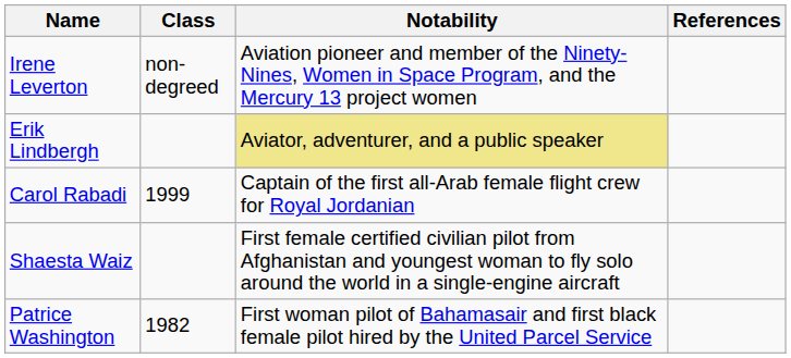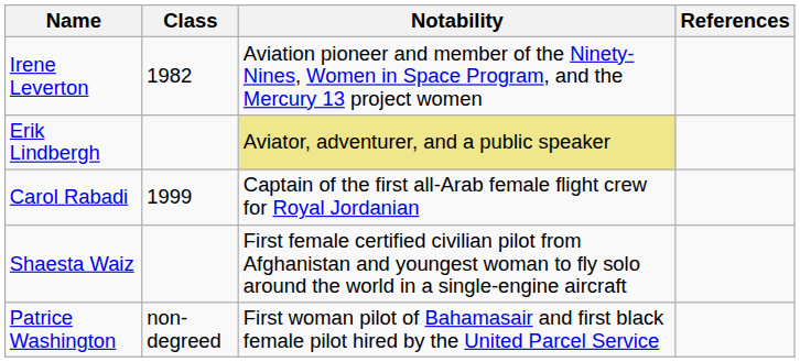 <table class="wikitable sortable" style="width:100%;">
 <tr>
 <th>Name</th>
 <th>Class</th>
 <th>Notability</th>
 <th>References</th>
 </tr>
 <tr>
 <td><a href='#'>Irene Leverton</a></td>
-<td>non-degreed</td>
+<td>1982</td>
 <td>Aviation pioneer and member of the <a href='#'>Ninety-Nines</a>, <a href='#'>Women in Space Program</a>, and the <a href='#'>Mercury 13</a> project women</td>
 <td></td>
 </tr>
 <tr>
 <td><a href='#'>Erik Lindbergh</a></td>
 <td></td>
 <td style="background: khaki;">Aviator, adventurer, and a public speaker</td>
 <td></td>
 </tr>
 <tr>
 <td><a href='#'>Carol Rabadi</a></td>
 <td>1999</td>
 <td>Captain of the first all-Arab female flight crew for <a href='#'>Royal Jordanian</a></td>
 <td></td>
 </tr>
 <tr>
 <td><a href='#'>Shaesta Waiz</a></td>
 <td></td>
 <td>First female certified civilian pilot from Afghanistan and youngest woman to fly solo around the world in a single-engine aircraft</td>
 <td></td>
 </tr>
 <tr>
 <td><a href='#'>Patrice Washington</a></td>
-<td>1982</td>
+<td>non-degreed</td>
 <td>First woman pilot of <a href='#'>Bahamasair</a> and first black female pilot hired by the <a href='#'>United Parcel Service</a></td>
 <td></td>
 </tr>
 </table>
